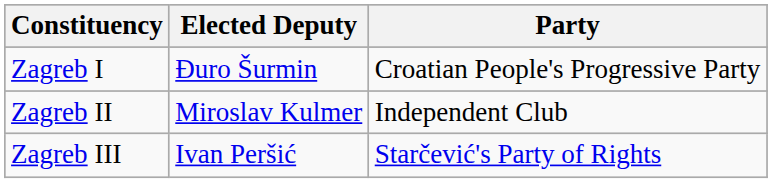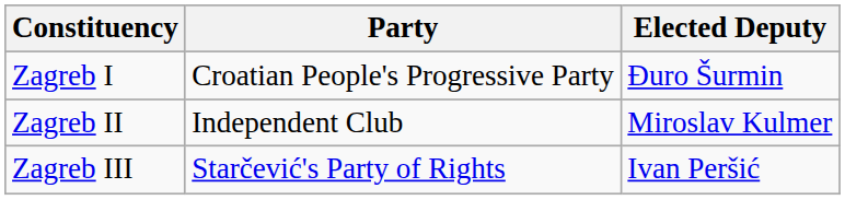 <table class=wikitable>
 <tr>
 <th>Constituency</th>
+<th>Party</th>
 <th>Elected Deputy</th>
-<th>Party</th>
 </tr>
 <tr>
 <td><a href='#'>Zagreb</a> I</td>
+<td>Croatian People's Progressive Party</td>
 <td><a href='#'>Đuro Šurmin</a></td>
-<td>Croatian People's Progressive Party</td>
 </tr>
 <tr>
 <td><a href='#'>Zagreb</a> II</td>
+<td>Independent Club</td>
 <td><a href='#'>Miroslav Kulmer</a></td>
-<td>Independent Club</td>
 </tr>
 <tr>
 <td><a href='#'>Zagreb</a> III</td>
+<td><a href='#'>Starčević's Party of Rights</a></td>
 <td><a href='#'>Ivan Peršić</a></td>
-<td><a href='#'>Starčević's Party of Rights</a></td>
 </tr>
 </table>
